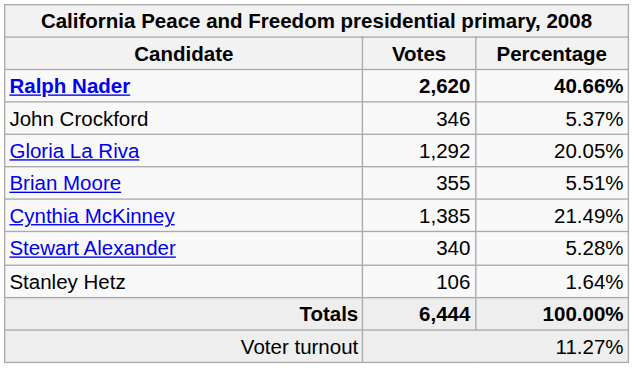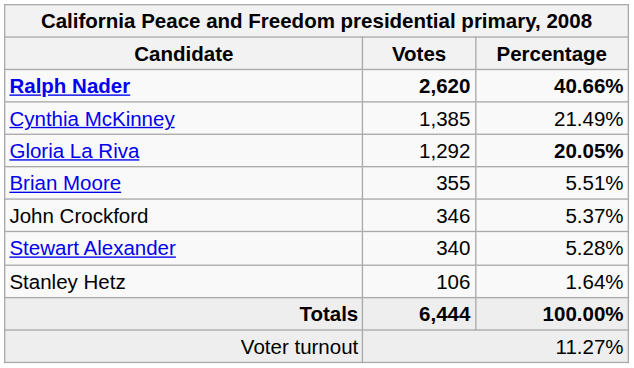 <table class="wikitable" style="font-size: 95%;">
 <tr>
 <th colspan="3">California Peace and Freedom presidential primary, 2008</th>
 </tr>
 <tr>
 <th style="width: 17em">Candidate</th>
 <th style="width: 5em">Votes</th>
 <th style="width: 7em">Percentage</th>
 </tr>
 <tr>
 <td><strong><a href='#'>Ralph Nader</a></strong></td>
 <td align="right"><strong>2,620</strong></td>
 <td align="right"><strong>40.66%</strong></td>
 </tr>
 <tr>
-<td>John Crockford</td>
-<td align="right">346</td>
-<td align="right">5.37%</td>
+<td><a href='#'>Cynthia McKinney</a></td>
+<td align="right">1,385</td>
+<td align="right">21.49%</td>
 </tr>
 <tr>
 <td><a href='#'>Gloria La Riva</a></td>
 <td align="right">1,292</td>
-<td align="right">20.05%</td>
+<td align="right"><strong>20.05%</strong></td>
 </tr>
 <tr>
 <td><a href='#'>Brian Moore</a></td>
 <td align="right">355</td>
 <td align="right">5.51%</td>
 </tr>
 <tr>
-<td><a href='#'>Cynthia McKinney</a></td>
-<td align="right">1,385</td>
-<td align="right">21.49%</td>
+<td>John Crockford</td>
+<td align="right">346</td>
+<td align="right">5.37%</td>
 </tr>
 <tr>
 <td><a href='#'>Stewart Alexander</a></td>
 <td align="right">340</td>
 <td align="right">5.28%</td>
 </tr>
 <tr>
 <td>Stanley Hetz</td>
 <td align="right">106</td>
 <td align="right">1.64%</td>
 </tr>
 <tr bgcolor="#EEEEEE">
 <td align="right"><strong>Totals</strong></td>
 <td align="right"><strong>6,444</strong></td>
 <td align="right"><strong>100.00%</strong></td>
 </tr>
 <tr bgcolor="#EEEEEE">
 <td align="right">Voter turnout</td>
 <td colspan="2" align="right">11.27%</td>
 </tr>
 </table>
